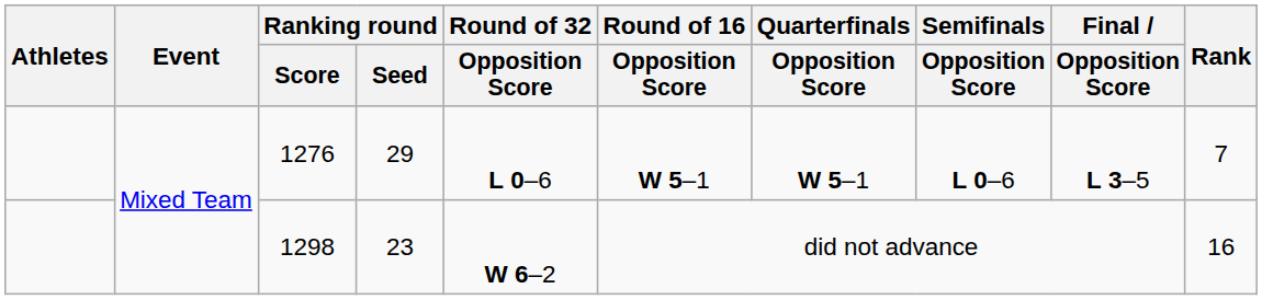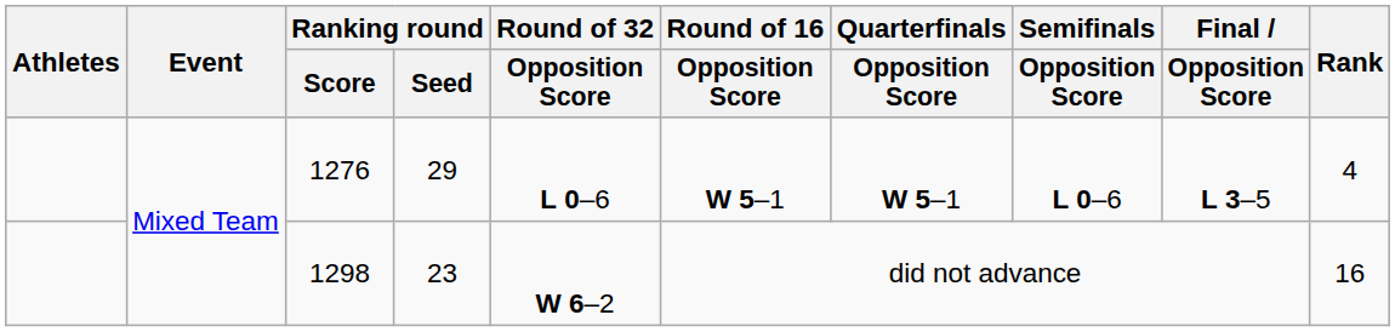 <table class="wikitable" style="font-size:90%;">
 <tr>
 <th rowspan="2">Athletes</th>
 <th rowspan="2">Event</th>
 <th colspan="2">Ranking round</th>
 <th>Round of 32</th>
 <th>Round of 16</th>
 <th>Quarterfinals</th>
 <th>Semifinals</th>
 <th>Final / </th>
 <th rowspan=2>Rank</th>
 </tr>
 <tr style="font-size:95%">
 <th>Score</th>
 <th>Seed</th>
 <th>Opposition<br>Score</th>
 <th>Opposition<br>Score</th>
 <th>Opposition<br>Score</th>
 <th>Opposition<br>Score</th>
 <th>Opposition<br>Score</th>
 </tr>
 <tr align=center>
 <td align=left><br></td>
 <td rowspan=2><a href='#'>Mixed Team</a></td>
 <td>1276</td>
 <td>29</td>
 <td><br><br><strong>L</strong> <strong>0</strong>–6</td>
 <td><br><br><strong>W</strong> <strong>5</strong>–1</td>
 <td><br><br><strong>W</strong> <strong>5</strong>–1</td>
 <td><br><br><strong>L</strong> <strong>0</strong>–6</td>
 <td><br><br><strong>L</strong> <strong>3</strong>–5</td>
-<td>7</td>
+<td>4</td>
 </tr>
 <tr align=center>
 <td align=left><br></td>
 <td>1298</td>
 <td>23</td>
 <td><br><br><strong>W</strong> <strong>6</strong>–2</td>
 <td colspan=4>did not advance</td>
 <td>16</td>
 </tr>
 </table>
